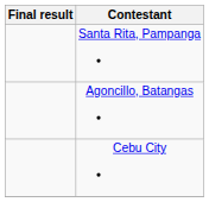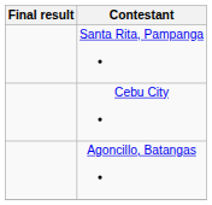 <table class="wikitable" style="text-align:center;">
 <tr>
 <th>Final result</th>
 <th>Contestant</th>
 </tr>
 <tr>
 <td></td>
 <td><a href='#'>Santa Rita, Pampanga</a><br><ul><li></li></ul></td>
 </tr>
 <tr>
 <td></td>
-<td><a href='#'>Agoncillo, Batangas</a><br><ul><li></li></ul></td>
+<td><a href='#'>Cebu City</a><br><ul><li></li></ul></td>
 </tr>
 <tr>
 <td></td>
-<td><a href='#'>Cebu City</a><br><ul><li></li></ul></td>
+<td><a href='#'>Agoncillo, Batangas</a><br><ul><li></li></ul></td>
 </tr>
 <tr>
 </tr>
 </table>
